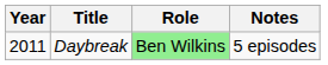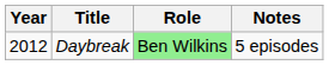 <table class="wikitable">
 <tr>
 <th>Year</th>
 <th>Title</th>
 <th>Role</th>
 <th>Notes</th>
 </tr>
 <tr>
-<td>2011</td>
+<td>2012</td>
 <td><em>Daybreak</em></td>
 <td style="background: lightgreen;">Ben Wilkins</td>
 <td>5 episodes</td>
 </tr>
 </table>
